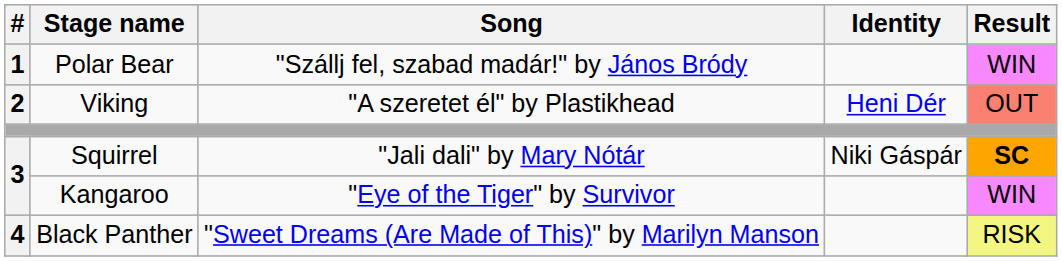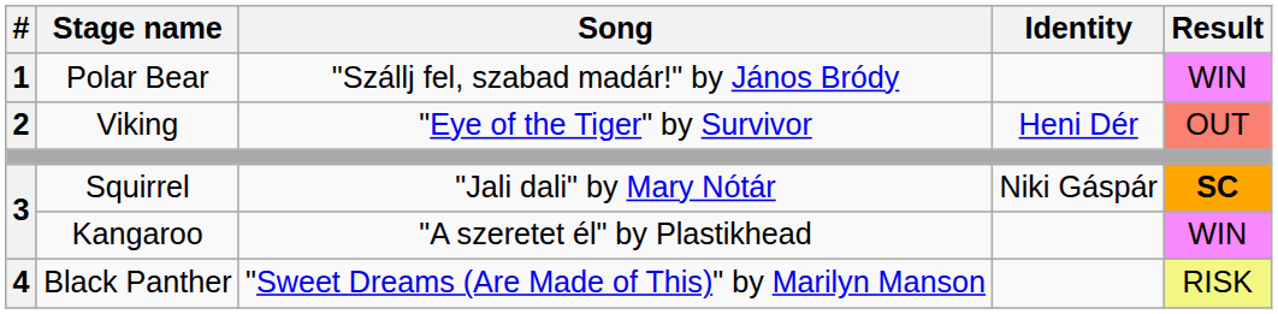 <table class="wikitable plainrowheaders" style="text-align: center">
 <tr>
 <th>#</th>
 <th>Stage name</th>
 <th>Song</th>
 <th>Identity</th>
 <th>Result</th>
 </tr>
 <tr>
 <th>1</th>
 <td>Polar Bear</td>
 <td>"Szállj fel, szabad madár!" by <a href='#'>János Bródy</a></td>
 <td></td>
 <td bgcolor="F888FD">WIN</td>
 </tr>
 <tr>
 <th>2</th>
 <td>Viking</td>
-<td>"A szeretet él" by Plastikhead</td>
+<td>"<a href='#'>Eye of the Tiger</a>" by <a href='#'>Survivor</a></td>
 <td><a href='#'>Heni Dér</a></td>
 <td bgcolor=salmon>OUT</td>
 </tr>
 <tr>
 <th colspan="5" style="background:darkgrey"></th>
 </tr>
 <tr>
 <th rowspan="2">3</th>
 <td>Squirrel</td>
 <td>"Jali dali" by <a href='#'>Mary Nótár</a></td>
 <td>Niki Gáspár</td>
 <td bgcolor="orange"><strong>SC</strong></td>
 </tr>
 <tr>
 <td>Kangaroo</td>
-<td>"<a href='#'>Eye of the Tiger</a>" by <a href='#'>Survivor</a></td>
+<td>"A szeretet él" by Plastikhead</td>
 <td></td>
 <td bgcolor="F888FD">WIN</td>
 </tr>
 <tr>
 <th>4</th>
 <td>Black Panther</td>
 <td>"<a href='#'>Sweet Dreams (Are Made of This)</a>" by <a href='#'>Marilyn Manson</a></td>
 <td></td>
 <td bgcolor="F3F781">RISK</td>
 </tr>
 </table>
